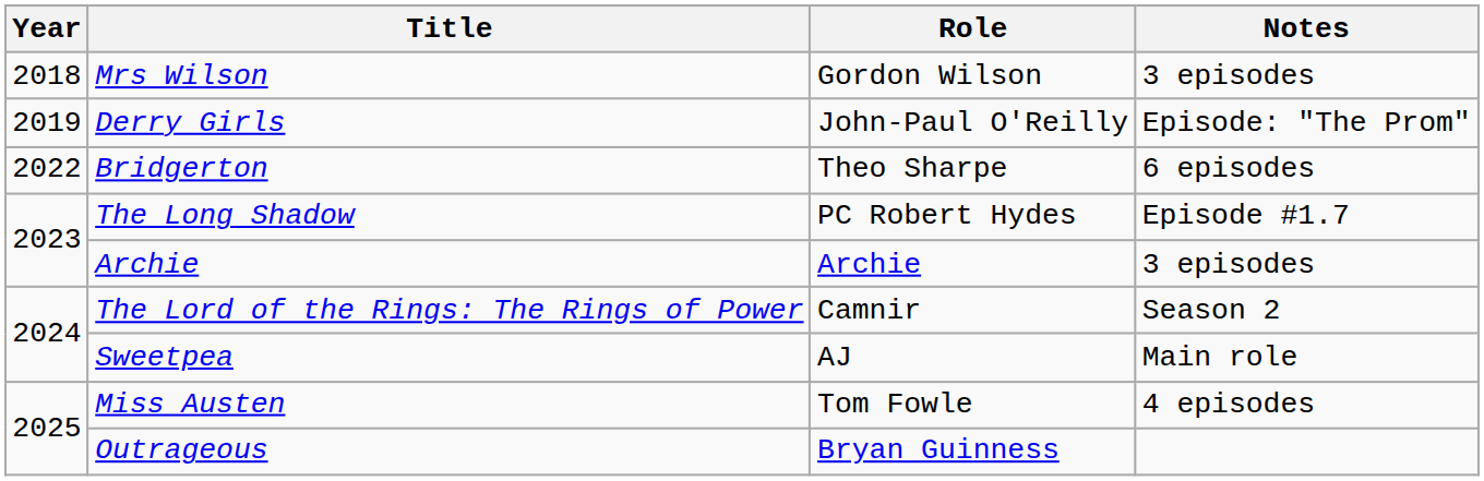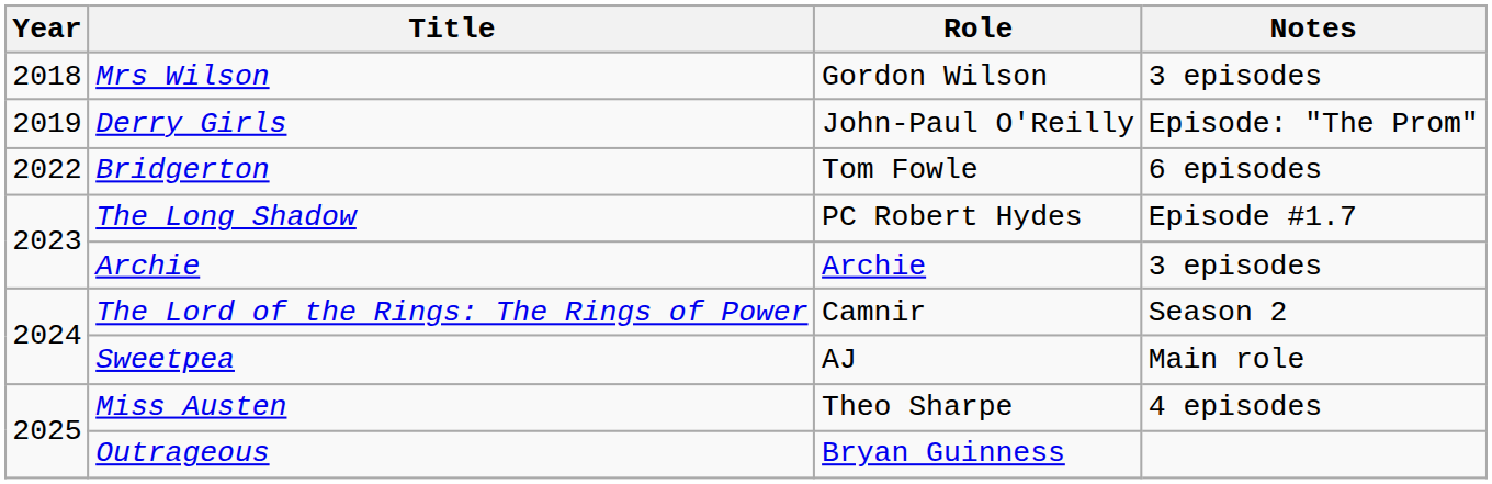 <table class="wikitable">
 <tr>
 <th>Year</th>
 <th>Title</th>
 <th>Role</th>
 <th>Notes</th>
 </tr>
 <tr>
 <td>2018</td>
 <td><em><a href='#'>Mrs Wilson</a></em></td>
 <td>Gordon Wilson</td>
 <td>3 episodes</td>
 </tr>
 <tr>
 <td>2019</td>
 <td><em><a href='#'>Derry Girls</a></em></td>
 <td>John-Paul O'Reilly</td>
 <td>Episode: "The Prom"</td>
 </tr>
 <tr>
 <td>2022</td>
 <td><em><a href='#'>Bridgerton</a></em></td>
-<td>Theo Sharpe</td>
+<td>Tom Fowle</td>
 <td>6 episodes</td>
 </tr>
 <tr>
 <td rowspan="2">2023</td>
 <td><em><a href='#'>The Long Shadow</a></em></td>
 <td>PC Robert Hydes</td>
 <td>Episode #1.7</td>
 </tr>
 <tr>
 <td><em><a href='#'>Archie</a></em></td>
 <td><a href='#'>Archie</a></td>
 <td>3 episodes</td>
 </tr>
 <tr>
 <td rowspan="2">2024</td>
 <td><em><a href='#'>The Lord of the Rings: The Rings of Power</a></em></td>
 <td>Camnir</td>
 <td>Season 2</td>
 </tr>
 <tr>
 <td><em><a href='#'>Sweetpea</a></em></td>
 <td>AJ</td>
 <td>Main role</td>
 </tr>
 <tr>
 <td rowspan="2">2025</td>
 <td><em><a href='#'>Miss Austen</a></em></td>
-<td>Tom Fowle</td>
+<td>Theo Sharpe</td>
 <td>4 episodes</td>
 </tr>
 <tr>
 <td><em><a href='#'>Outrageous</a></em></td>
 <td><a href='#'>Bryan Guinness</a></td>
 <td></td>
 </tr>
 </table>
